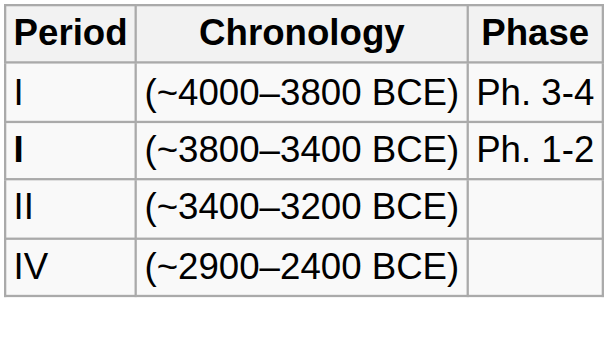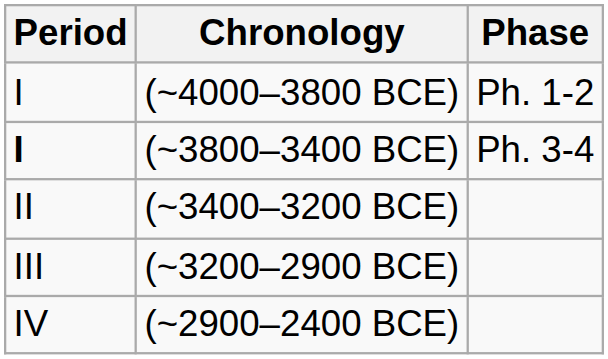 <table class="wikitable">
 <tr>
 <th>Period</th>
 <th>Chronology</th>
 <th>Phase</th>
 </tr>
 <tr>
 <td>I</td>
 <td>(~4000–3800 BCE)</td>
-<td>Ph. 3-4</td>
+<td>Ph. 1-2</td>
 </tr>
 <tr>
 <td><strong>I</strong></td>
 <td>(~3800–3400 BCE)</td>
-<td>Ph. 1-2</td>
+<td>Ph. 3-4</td>
 </tr>
 <tr>
 <td>II</td>
 <td>(~3400–3200 BCE)</td>
+<td></td>
+</tr>
+<tr>
+<td>III</td>
+<td>(~3200–2900 BCE)</td>
 <td></td>
 </tr>
 <tr>
 <td>IV</td>
 <td>(~2900–2400 BCE)</td>
 <td></td>
 </tr>
 </table>
